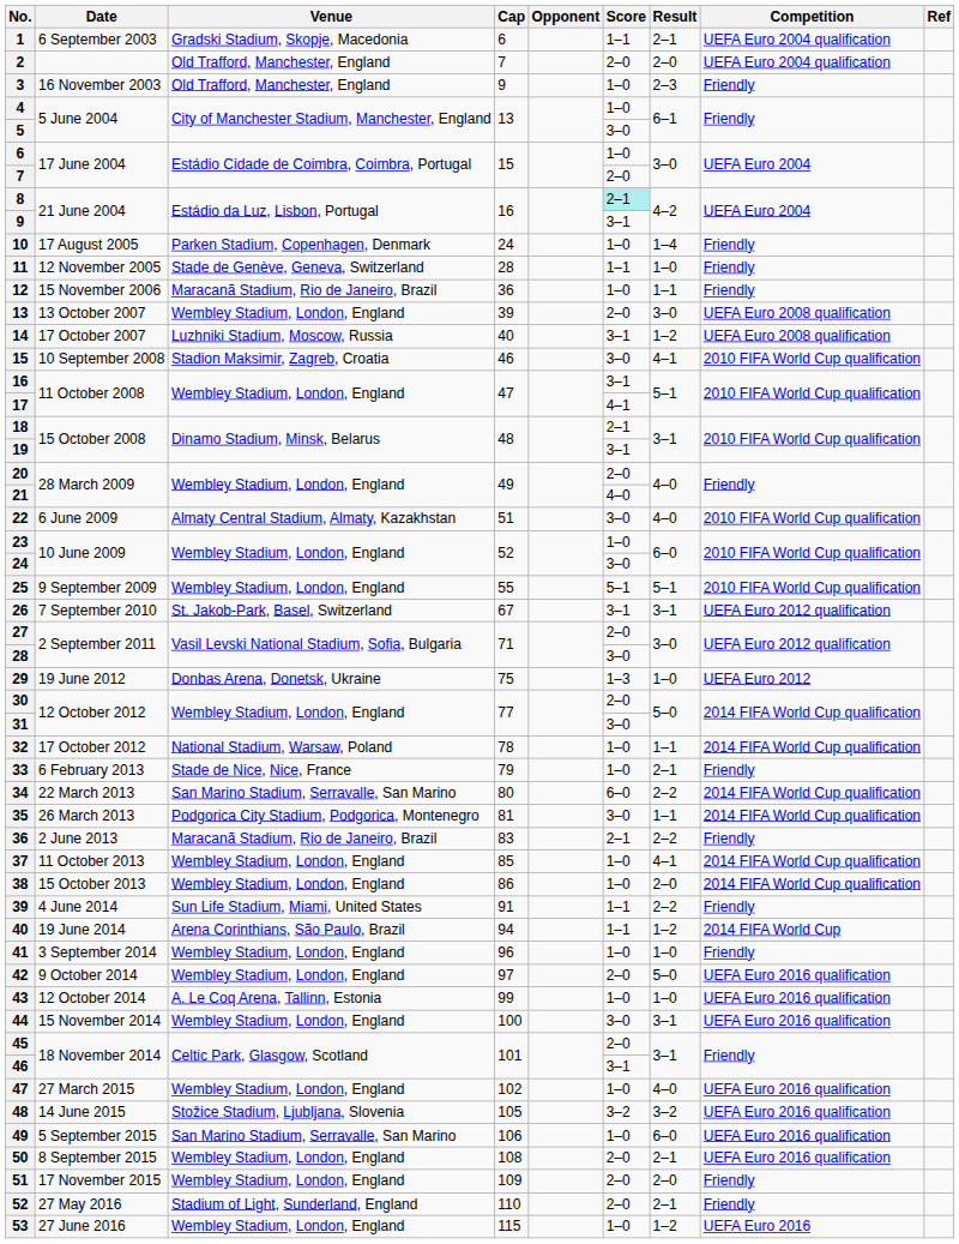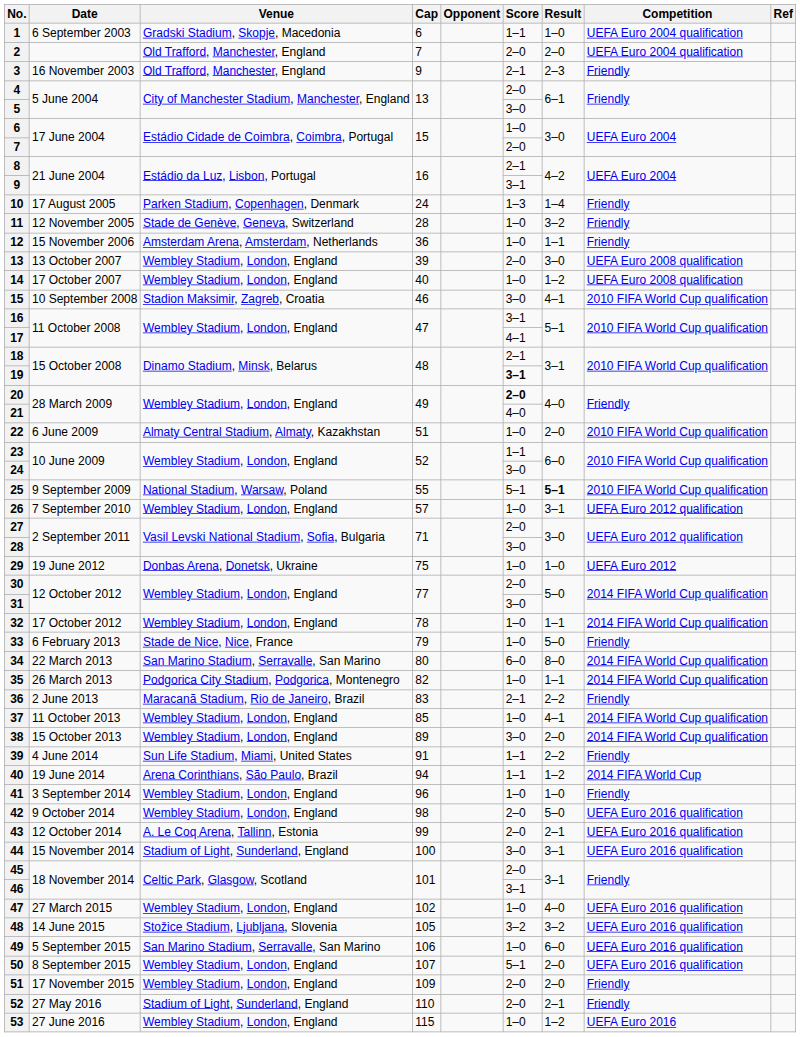 <table class="wikitable plainrowheaders sortable">
 <tr>
 <th scope="col">No.</th>
 <th scope="col" data-sort-type="date">Date</th>
 <th scope="col">Venue</th>
 <th scope="col">Cap</th>
 <th scope="col">Opponent</th>
 <th scope="col">Score</th>
 <th scope="col">Result</th>
 <th scope="col">Competition</th>
 <th scope="col" class="unsortable">Ref</th>
 </tr>
 <tr>
 <th scope="row">1</th>
 <td>6 September 2003</td>
 <td><a href='#'>Gradski Stadium</a>, <a href='#'>Skopje</a>, Macedonia</td>
 <td>6</td>
 <td></td>
 <td>1–1</td>
-<td>2–1</td>
+<td>1–0</td>
 <td><a href='#'>UEFA Euro 2004 qualification</a></td>
 <td></td>
 </tr>
 <tr>
 <th scope="row">2</th>
 <td></td>
 <td><a href='#'>Old Trafford</a>, <a href='#'>Manchester</a>, England</td>
 <td>7</td>
 <td></td>
 <td>2–0</td>
 <td>2–0</td>
 <td><a href='#'>UEFA Euro 2004 qualification</a></td>
 <td></td>
 </tr>
 <tr>
 <th scope="row">3</th>
 <td>16 November 2003</td>
 <td><a href='#'>Old Trafford</a>, <a href='#'>Manchester</a>, England</td>
 <td>9</td>
 <td></td>
-<td>1–0</td>
+<td>2–1</td>
 <td>2–3</td>
 <td><a href='#'>Friendly</a></td>
 <td></td>
 </tr>
 <tr>
 <th scope="row">4</th>
 <td rowspan=2>5 June 2004</td>
 <td rowspan=2><a href='#'>City of Manchester Stadium</a>, <a href='#'>Manchester</a>, England</td>
 <td rowspan=2>13</td>
 <td rowspan=2></td>
-<td>1–0</td>
+<td>2–0</td>
 <td rowspan=2>6–1</td>
 <td rowspan="2"><a href='#'>Friendly</a></td>
 <td rowspan="2"></td>
 </tr>
 <tr>
 <th scope="row">5</th>
 <td>3–0</td>
 </tr>
 <tr>
 <th scope="row">6</th>
 <td rowspan=2>17 June 2004</td>
 <td rowspan=2><a href='#'>Estádio Cidade de Coimbra</a>, <a href='#'>Coimbra</a>, Portugal</td>
 <td rowspan=2>15</td>
 <td rowspan=2></td>
 <td>1–0</td>
 <td rowspan=2>3–0</td>
 <td rowspan="2"><a href='#'>UEFA Euro 2004</a></td>
 <td rowspan=2></td>
 </tr>
 <tr>
 <th scope="row">7</th>
 <td>2–0</td>
 </tr>
 <tr>
 <th scope="row">8</th>
 <td rowspan=2>21 June 2004</td>
 <td rowspan=2><a href='#'>Estádio da Luz</a>, <a href='#'>Lisbon</a>, Portugal</td>
 <td rowspan=2>16</td>
 <td rowspan=2></td>
-<td style="background: paleturquoise;">2–1</td>
+<td>2–1</td>
 <td rowspan=2>4–2</td>
 <td rowspan="2"><a href='#'>UEFA Euro 2004</a></td>
 <td rowspan="2"></td>
 </tr>
 <tr>
 <th scope="row">9</th>
 <td>3–1</td>
 </tr>
 <tr>
 <th scope="row">10</th>
 <td>17 August 2005</td>
 <td><a href='#'>Parken Stadium</a>, <a href='#'>Copenhagen</a>, Denmark</td>
 <td>24</td>
 <td></td>
-<td>1–0</td>
+<td>1–3</td>
 <td>1–4</td>
 <td><a href='#'>Friendly</a></td>
 <td></td>
 </tr>
 <tr>
 <th scope="row">11</th>
 <td>12 November 2005</td>
 <td><a href='#'>Stade de Genève</a>, <a href='#'>Geneva</a>, Switzerland</td>
 <td>28</td>
 <td></td>
-<td>1–1</td>
 <td>1–0</td>
+<td>3–2</td>
 <td><a href='#'>Friendly</a></td>
 <td></td>
 </tr>
 <tr>
 <th scope="row">12</th>
 <td>15 November 2006</td>
-<td><a href='#'>Maracanã Stadium</a>, <a href='#'>Rio de Janeiro</a>, Brazil</td>
+<td><a href='#'>Amsterdam Arena</a>, <a href='#'>Amsterdam</a>, Netherlands</td>
 <td>36</td>
 <td></td>
 <td>1–0</td>
 <td>1–1</td>
 <td><a href='#'>Friendly</a></td>
 <td></td>
 </tr>
 <tr>
 <th scope="row">13</th>
 <td>13 October 2007</td>
 <td><a href='#'>Wembley Stadium</a>, <a href='#'>London</a>, England</td>
 <td>39</td>
 <td></td>
 <td>2–0</td>
 <td>3–0</td>
 <td><a href='#'>UEFA Euro 2008 qualification</a></td>
 <td></td>
 </tr>
 <tr>
 <th scope="row">14</th>
 <td>17 October 2007</td>
-<td><a href='#'>Luzhniki Stadium</a>, <a href='#'>Moscow</a>, Russia</td>
+<td><a href='#'>Wembley Stadium</a>, <a href='#'>London</a>, England</td>
 <td>40</td>
 <td></td>
-<td>3–1</td>
+<td>1–0</td>
 <td>1–2</td>
 <td><a href='#'>UEFA Euro 2008 qualification</a></td>
 <td></td>
 </tr>
 <tr>
 <th scope="row">15</th>
 <td>10 September 2008</td>
 <td><a href='#'>Stadion Maksimir</a>, <a href='#'>Zagreb</a>, Croatia</td>
 <td>46</td>
 <td></td>
 <td>3–0</td>
 <td>4–1</td>
 <td><a href='#'>2010 FIFA World Cup qualification</a></td>
 <td></td>
 </tr>
 <tr>
 <th scope="row">16</th>
 <td rowspan=2>11 October 2008</td>
 <td rowspan=2><a href='#'>Wembley Stadium</a>, <a href='#'>London</a>, England</td>
 <td rowspan=2>47</td>
 <td rowspan=2></td>
 <td>3–1</td>
 <td rowspan=2>5–1</td>
 <td rowspan="2"><a href='#'>2010 FIFA World Cup qualification</a></td>
 <td rowspan="2"></td>
 </tr>
 <tr>
 <th scope="row">17</th>
 <td>4–1</td>
 </tr>
 <tr>
 <th scope="row">18</th>
 <td rowspan=2>15 October 2008</td>
 <td rowspan=2><a href='#'>Dinamo Stadium</a>, <a href='#'>Minsk</a>, Belarus</td>
 <td rowspan=2>48</td>
 <td rowspan=2></td>
 <td>2–1</td>
 <td rowspan=2>3–1</td>
 <td rowspan="2"><a href='#'>2010 FIFA World Cup qualification</a></td>
 <td rowspan="2"></td>
 </tr>
 <tr>
 <th scope="row">19</th>
-<td>3–1</td>
+<td><strong>3–1</strong></td>
 </tr>
 <tr>
 <th scope="row">20</th>
 <td rowspan=2>28 March 2009</td>
 <td rowspan=2><a href='#'>Wembley Stadium</a>, <a href='#'>London</a>, England</td>
 <td rowspan=2>49</td>
 <td rowspan=2></td>
-<td>2–0</td>
+<td><strong>2–0</strong></td>
 <td rowspan=2>4–0</td>
 <td rowspan=2><a href='#'>Friendly</a></td>
 <td rowspan=2></td>
 </tr>
 <tr>
 <th scope="row">21</th>
 <td>4–0</td>
 </tr>
 <tr>
 <th scope="row">22</th>
 <td>6 June 2009</td>
 <td><a href='#'>Almaty Central Stadium</a>, <a href='#'>Almaty</a>, Kazakhstan</td>
 <td>51</td>
 <td></td>
-<td>3–0</td>
-<td>4–0</td>
+<td>1–0</td>
+<td>2–0</td>
 <td><a href='#'>2010 FIFA World Cup qualification</a></td>
 <td></td>
 </tr>
 <tr>
 <th scope="row">23</th>
 <td rowspan=2>10 June 2009</td>
 <td rowspan="2"><a href='#'>Wembley Stadium</a>, <a href='#'>London</a>, England</td>
 <td rowspan=2>52</td>
 <td rowspan=2></td>
-<td>1–0</td>
+<td>1–1</td>
 <td rowspan=2>6–0</td>
 <td rowspan="2"><a href='#'>2010 FIFA World Cup qualification</a></td>
 <td rowspan="2"></td>
 </tr>
 <tr>
 <th scope="row">24</th>
 <td>3–0</td>
 </tr>
 <tr>
 <th scope="row">25</th>
 <td>9 September 2009</td>
-<td><a href='#'>Wembley Stadium</a>, <a href='#'>London</a>, England</td>
+<td><a href='#'>National Stadium</a>, <a href='#'>Warsaw</a>, Poland</td>
 <td>55</td>
 <td></td>
 <td>5–1</td>
-<td>5–1</td>
+<td><strong>5–1</strong></td>
 <td><a href='#'>2010 FIFA World Cup qualification</a></td>
 <td></td>
 </tr>
 <tr>
 <th scope="row">26</th>
 <td>7 September 2010</td>
-<td><a href='#'>St. Jakob-Park</a>, <a href='#'>Basel</a>, Switzerland</td>
-<td>67</td>
+<td><a href='#'>Wembley Stadium</a>, <a href='#'>London</a>, England</td>
+<td>57</td>
 <td></td>
-<td>3–1</td>
+<td>1–0</td>
 <td>3–1</td>
 <td><a href='#'>UEFA Euro 2012 qualification</a></td>
 <td></td>
 </tr>
 <tr>
 <th scope="row">27</th>
 <td rowspan=2>2 September 2011</td>
 <td rowspan=2><a href='#'>Vasil Levski National Stadium</a>, <a href='#'>Sofia</a>, Bulgaria</td>
 <td rowspan=2>71</td>
 <td rowspan=2></td>
 <td>2–0</td>
 <td rowspan=2>3–0</td>
 <td rowspan="2"><a href='#'>UEFA Euro 2012 qualification</a></td>
 <td rowspan="2"></td>
 </tr>
 <tr>
 <th scope="row">28</th>
 <td>3–0</td>
 </tr>
 <tr>
 <th scope="row">29</th>
 <td>19 June 2012</td>
 <td><a href='#'>Donbas Arena</a>, <a href='#'>Donetsk</a>, Ukraine</td>
 <td>75</td>
 <td></td>
-<td>1–3</td>
+<td>1–0</td>
 <td>1–0</td>
 <td><a href='#'>UEFA Euro 2012</a></td>
 <td></td>
 </tr>
 <tr>
 <th scope="row">30</th>
 <td rowspan=2>12 October 2012</td>
 <td rowspan=2><a href='#'>Wembley Stadium</a>, <a href='#'>London</a>, England</td>
 <td rowspan=2>77</td>
 <td rowspan=2></td>
 <td>2–0</td>
 <td rowspan=2>5–0</td>
 <td rowspan="2"><a href='#'>2014 FIFA World Cup qualification</a></td>
 <td rowspan=2></td>
 </tr>
 <tr>
 <th scope="row">31</th>
 <td>3–0</td>
 </tr>
 <tr>
 <th scope="row">32</th>
 <td>17 October 2012</td>
-<td><a href='#'>National Stadium</a>, <a href='#'>Warsaw</a>, Poland</td>
+<td><a href='#'>Wembley Stadium</a>, <a href='#'>London</a>, England</td>
 <td>78</td>
 <td></td>
 <td>1–0</td>
 <td>1–1</td>
 <td><a href='#'>2014 FIFA World Cup qualification</a></td>
 <td></td>
 </tr>
 <tr>
 <th scope="row">33</th>
 <td>6 February 2013</td>
 <td><a href='#'>Stade de Nice</a>, <a href='#'>Nice</a>, France</td>
 <td>79</td>
 <td></td>
 <td>1–0</td>
-<td>2–1</td>
+<td>5–0</td>
 <td><a href='#'>Friendly</a></td>
 <td></td>
 </tr>
 <tr>
 <th scope="row">34</th>
 <td>22 March 2013</td>
 <td><a href='#'>San Marino Stadium</a>, <a href='#'>Serravalle</a>, San Marino</td>
 <td>80</td>
 <td></td>
 <td>6–0</td>
-<td>2–2</td>
+<td>8–0</td>
 <td><a href='#'>2014 FIFA World Cup qualification</a></td>
 <td></td>
 </tr>
 <tr>
 <th scope="row">35</th>
 <td>26 March 2013</td>
 <td><a href='#'>Podgorica City Stadium</a>, <a href='#'>Podgorica</a>, Montenegro</td>
-<td>81</td>
+<td>82</td>
 <td></td>
-<td>3–0</td>
+<td>1–0</td>
 <td>1–1</td>
 <td><a href='#'>2014 FIFA World Cup qualification</a></td>
 <td></td>
 </tr>
 <tr>
 <th scope="row">36</th>
 <td>2 June 2013</td>
 <td><a href='#'>Maracanã Stadium</a>, <a href='#'>Rio de Janeiro</a>, Brazil</td>
 <td>83</td>
 <td></td>
 <td>2–1</td>
 <td>2–2</td>
 <td><a href='#'>Friendly</a></td>
 <td></td>
 </tr>
 <tr>
 <th scope="row">37</th>
 <td>11 October 2013</td>
 <td><a href='#'>Wembley Stadium</a>, <a href='#'>London</a>, England</td>
 <td>85</td>
 <td></td>
 <td>1–0</td>
 <td>4–1</td>
 <td><a href='#'>2014 FIFA World Cup qualification</a></td>
 <td></td>
 </tr>
 <tr>
 <th scope="row">38</th>
 <td>15 October 2013</td>
 <td><a href='#'>Wembley Stadium</a>, <a href='#'>London</a>, England</td>
-<td>86</td>
+<td>89</td>
 <td></td>
-<td>1–0</td>
+<td>3–0</td>
 <td>2–0</td>
 <td><a href='#'>2014 FIFA World Cup qualification</a></td>
 <td></td>
 </tr>
 <tr>
 <th scope="row">39</th>
 <td>4 June 2014</td>
 <td><a href='#'>Sun Life Stadium</a>, <a href='#'>Miami</a>, United States</td>
 <td>91</td>
 <td></td>
 <td>1–1</td>
 <td>2–2</td>
 <td><a href='#'>Friendly</a></td>
 <td></td>
 </tr>
 <tr>
 <th scope="row">40</th>
 <td>19 June 2014</td>
 <td><a href='#'>Arena Corinthians</a>, <a href='#'>São Paulo</a>, Brazil</td>
 <td>94</td>
 <td></td>
 <td>1–1</td>
 <td>1–2</td>
 <td><a href='#'>2014 FIFA World Cup</a></td>
 <td></td>
 </tr>
 <tr>
 <th scope="row">41</th>
 <td>3 September 2014</td>
 <td><a href='#'>Wembley Stadium</a>, <a href='#'>London</a>, England</td>
 <td>96</td>
 <td></td>
 <td>1–0</td>
 <td>1–0</td>
 <td><a href='#'>Friendly</a></td>
 <td></td>
 </tr>
 <tr>
 <th scope="row">42</th>
 <td>9 October 2014</td>
 <td><a href='#'>Wembley Stadium</a>, <a href='#'>London</a>, England</td>
-<td>97</td>
+<td>98</td>
 <td></td>
 <td>2–0</td>
 <td>5–0</td>
 <td><a href='#'>UEFA Euro 2016 qualification</a></td>
 <td></td>
 </tr>
 <tr>
 <th scope="row">43</th>
 <td>12 October 2014</td>
 <td><a href='#'>A. Le Coq Arena</a>, <a href='#'>Tallinn</a>, Estonia</td>
 <td>99</td>
 <td></td>
-<td>1–0</td>
-<td>1–0</td>
+<td>2–0</td>
+<td>2–1</td>
 <td><a href='#'>UEFA Euro 2016 qualification</a></td>
 <td></td>
 </tr>
 <tr>
 <th scope="row">44</th>
 <td>15 November 2014</td>
-<td><a href='#'>Wembley Stadium</a>, <a href='#'>London</a>, England</td>
+<td><a href='#'>Stadium of Light</a>, <a href='#'>Sunderland</a>, England</td>
 <td>100</td>
 <td></td>
 <td>3–0</td>
 <td>3–1</td>
 <td><a href='#'>UEFA Euro 2016 qualification</a></td>
 <td></td>
 </tr>
 <tr>
 <th scope="row">45</th>
 <td rowspan=2>18 November 2014</td>
 <td rowspan=2><a href='#'>Celtic Park</a>, <a href='#'>Glasgow</a>, Scotland</td>
 <td rowspan=2>101</td>
 <td rowspan=2></td>
 <td>2–0</td>
 <td rowspan=2>3–1</td>
 <td rowspan=2><a href='#'>Friendly</a></td>
 <td rowspan=2></td>
 </tr>
 <tr>
 <th scope="row">46</th>
 <td>3–1</td>
 </tr>
 <tr>
 <th scope="row">47</th>
 <td>27 March 2015</td>
 <td><a href='#'>Wembley Stadium</a>, <a href='#'>London</a>, England</td>
 <td>102</td>
 <td></td>
 <td>1–0</td>
 <td>4–0</td>
 <td><a href='#'>UEFA Euro 2016 qualification</a></td>
 <td></td>
 </tr>
 <tr>
 <th scope="row">48</th>
 <td>14 June 2015</td>
 <td><a href='#'>Stožice Stadium</a>, <a href='#'>Ljubljana</a>, Slovenia</td>
 <td>105</td>
 <td></td>
 <td>3–2</td>
 <td>3–2</td>
 <td><a href='#'>UEFA Euro 2016 qualification</a></td>
 <td></td>
 </tr>
 <tr>
 <th scope="row">49</th>
 <td>5 September 2015</td>
 <td><a href='#'>San Marino Stadium</a>, <a href='#'>Serravalle</a>, San Marino</td>
 <td>106</td>
 <td></td>
 <td>1–0</td>
 <td>6–0</td>
 <td><a href='#'>UEFA Euro 2016 qualification</a></td>
 <td></td>
 </tr>
 <tr>
 <th scope="row">50</th>
 <td>8 September 2015</td>
 <td><a href='#'>Wembley Stadium</a>, <a href='#'>London</a>, England</td>
-<td>108</td>
+<td>107</td>
 <td></td>
+<td>5–1</td>
 <td>2–0</td>
-<td>2–1</td>
 <td><a href='#'>UEFA Euro 2016 qualification</a></td>
 <td></td>
 </tr>
 <tr>
 <th scope="row">51</th>
 <td>17 November 2015</td>
 <td><a href='#'>Wembley Stadium</a>, <a href='#'>London</a>, England</td>
 <td>109</td>
 <td></td>
 <td>2–0</td>
 <td>2–0</td>
 <td><a href='#'>Friendly</a></td>
 <td></td>
 </tr>
 <tr>
 <th scope="row">52</th>
 <td>27 May 2016</td>
 <td><a href='#'>Stadium of Light</a>, <a href='#'>Sunderland</a>, England</td>
 <td>110</td>
 <td></td>
 <td>2–0</td>
 <td>2–1</td>
 <td><a href='#'>Friendly</a></td>
 <td></td>
 </tr>
 <tr>
 <th scope="row">53</th>
 <td>27 June 2016</td>
 <td><a href='#'>Wembley Stadium</a>, <a href='#'>London</a>, England</td>
 <td>115</td>
 <td></td>
 <td>1–0</td>
 <td>1–2</td>
 <td><a href='#'>UEFA Euro 2016</a></td>
 <td></td>
 </tr>
 </table>
